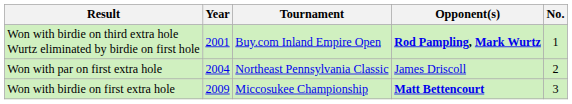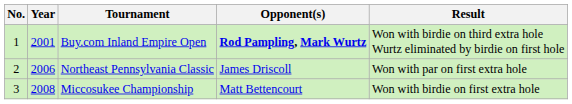 <table class="wikitable" style="font-size:95%;">
 <tr>
-<th>Result</th>
+<th>No.</th>
 <th>Year</th>
 <th>Tournament</th>
 <th>Opponent(s)</th>
-<th>No.</th>
+<th>Result</th>
 </tr>
 <tr style="background:#D0F0C0;">
-<td>Won with birdie on third extra hole<br>Wurtz eliminated by birdie on first hole</td>
+<td align=center>1</td>
 <td align=center><a href='#'>2001</a></td>
 <td><a href='#'>Buy.com Inland Empire Open</a></td>
 <td><strong> <a href='#'>Rod Pampling</a>,  <a href='#'>Mark Wurtz</a></strong></td>
-<td align=center>1</td>
+<td>Won with birdie on third extra hole<br>Wurtz eliminated by birdie on first hole</td>
 </tr>
 <tr style="background:#D0F0C0;">
-<td>Won with par on first extra hole</td>
-<td align=center><a href='#'>2004</a></td>
+<td align=center>2</td>
+<td align=center><a href='#'>2006</a></td>
 <td><a href='#'>Northeast Pennsylvania Classic</a></td>
 <td> <a href='#'>James Driscoll</a></td>
-<td align=center>2</td>
+<td>Won with par on first extra hole</td>
 </tr>
 <tr style="background:#D0F0C0;">
+<td align=center>3</td>
+<td align=center><a href='#'>2008</a></td>
+<td><a href='#'>Miccosukee Championship</a></td>
+<td> <a href='#'>Matt Bettencourt</a></td>
 <td>Won with birdie on first extra hole</td>
-<td align=center><a href='#'>2009</a></td>
-<td><a href='#'>Miccosukee Championship</a></td>
-<td><strong> <a href='#'>Matt Bettencourt</a></strong></td>
-<td align=center>3</td>
 </tr>
 </table>
